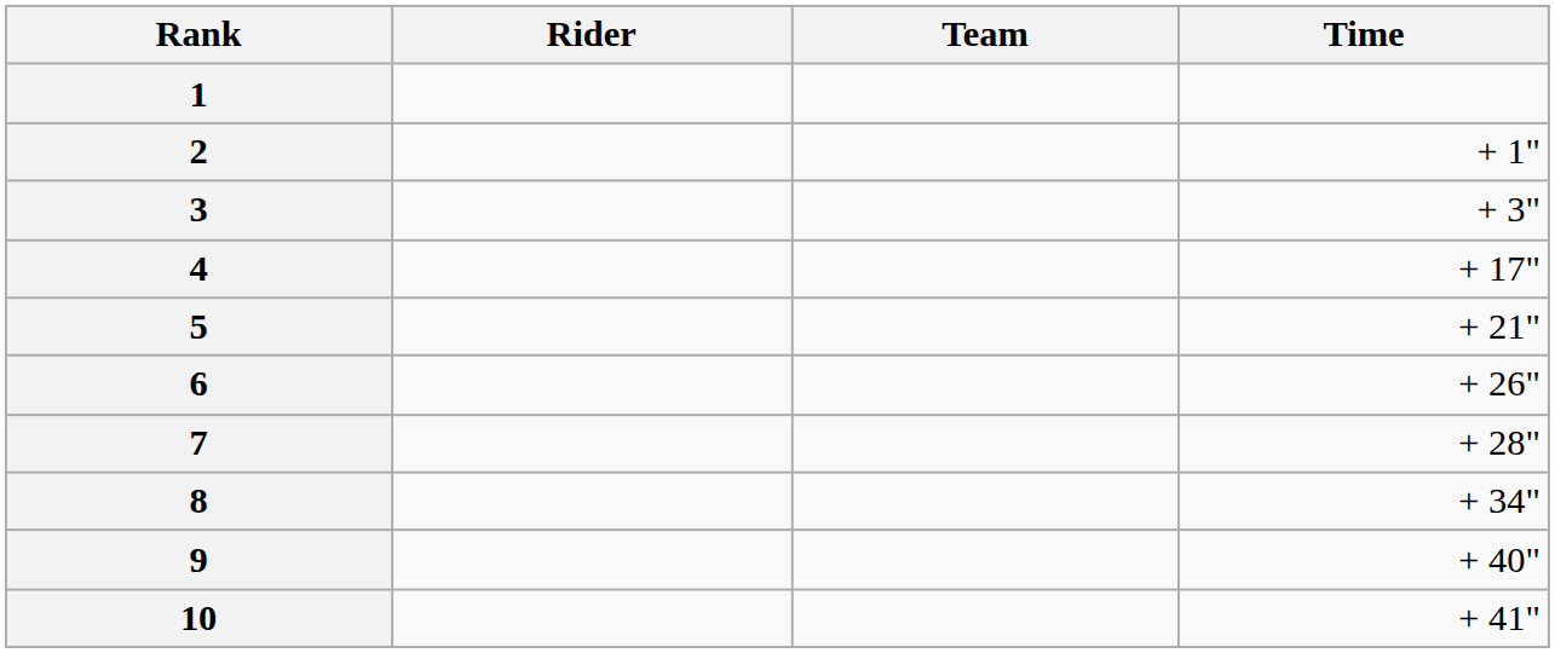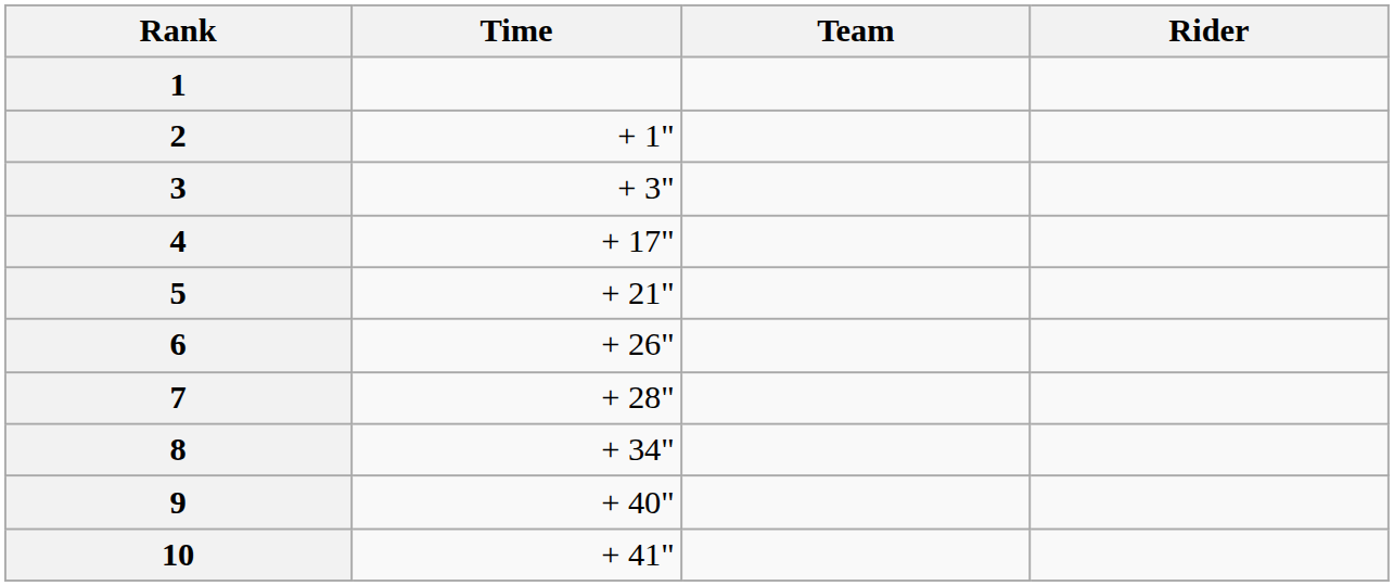 <table class="wikitable" style="width:42em;margin-bottom:0;">
 <tr>
 <th scope="col">Rank</th>
+<th scope="col">Time</th>
+<th scope="col">Team</th>
 <th scope="col">Rider</th>
-<th scope="col">Team</th>
-<th scope="col">Time</th>
 </tr>
 <tr>
 <th scope="row">1</th>
+<td style="text-align:right;"></td>
+<td></td>
 <td> </td>
-<td></td>
-<td style="text-align:right;"></td>
 </tr>
 <tr>
 <th scope="row">2</th>
+<td style="text-align:right;">+ 1"</td>
+<td></td>
 <td> </td>
-<td></td>
-<td style="text-align:right;">+ 1"</td>
 </tr>
 <tr>
 <th scope="row">3</th>
+<td style="text-align:right;">+ 3"</td>
 <td></td>
 <td></td>
-<td style="text-align:right;">+ 3"</td>
 </tr>
 <tr>
 <th scope="row">4</th>
+<td style="text-align:right;">+ 17"</td>
 <td></td>
 <td></td>
-<td style="text-align:right;">+ 17"</td>
 </tr>
 <tr>
 <th scope="row">5</th>
+<td style="text-align:right;">+ 21"</td>
 <td></td>
 <td></td>
-<td style="text-align:right;">+ 21"</td>
 </tr>
 <tr>
 <th scope="row">6</th>
+<td style="text-align:right;">+ 26"</td>
 <td></td>
 <td></td>
-<td style="text-align:right;">+ 26"</td>
 </tr>
 <tr>
 <th scope="row">7</th>
+<td style="text-align:right;">+ 28"</td>
 <td></td>
 <td></td>
-<td style="text-align:right;">+ 28"</td>
 </tr>
 <tr>
 <th scope="row">8</th>
+<td style="text-align:right;">+ 34"</td>
 <td></td>
 <td></td>
-<td style="text-align:right;">+ 34"</td>
 </tr>
 <tr>
 <th scope="row">9</th>
+<td style="text-align:right;">+ 40"</td>
 <td></td>
 <td></td>
-<td style="text-align:right;">+ 40"</td>
 </tr>
 <tr>
 <th scope="row">10</th>
+<td style="text-align:right;">+ 41"</td>
 <td></td>
 <td></td>
-<td style="text-align:right;">+ 41"</td>
 </tr>
 </table>
